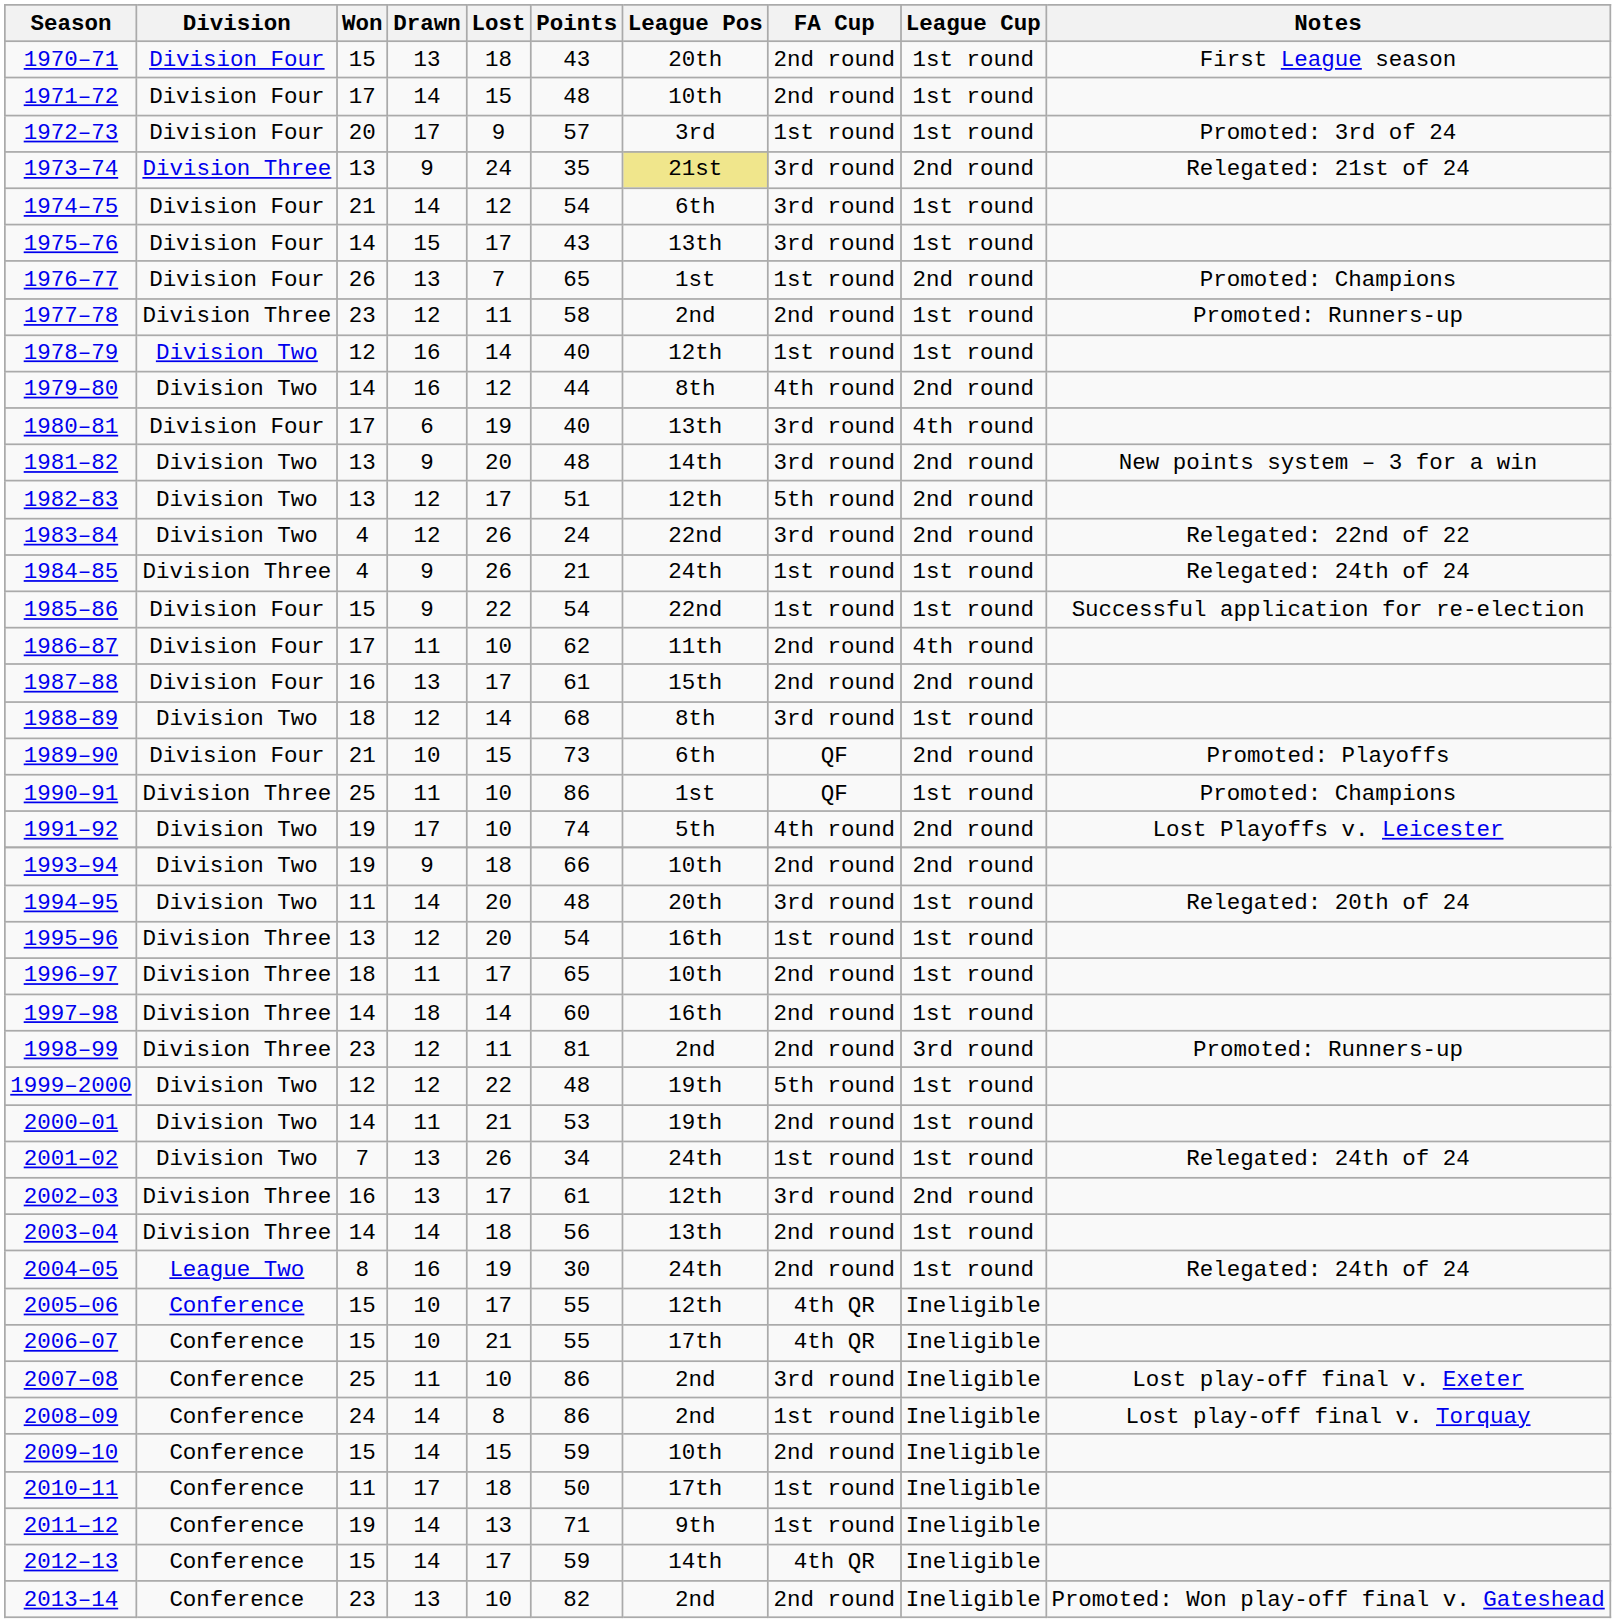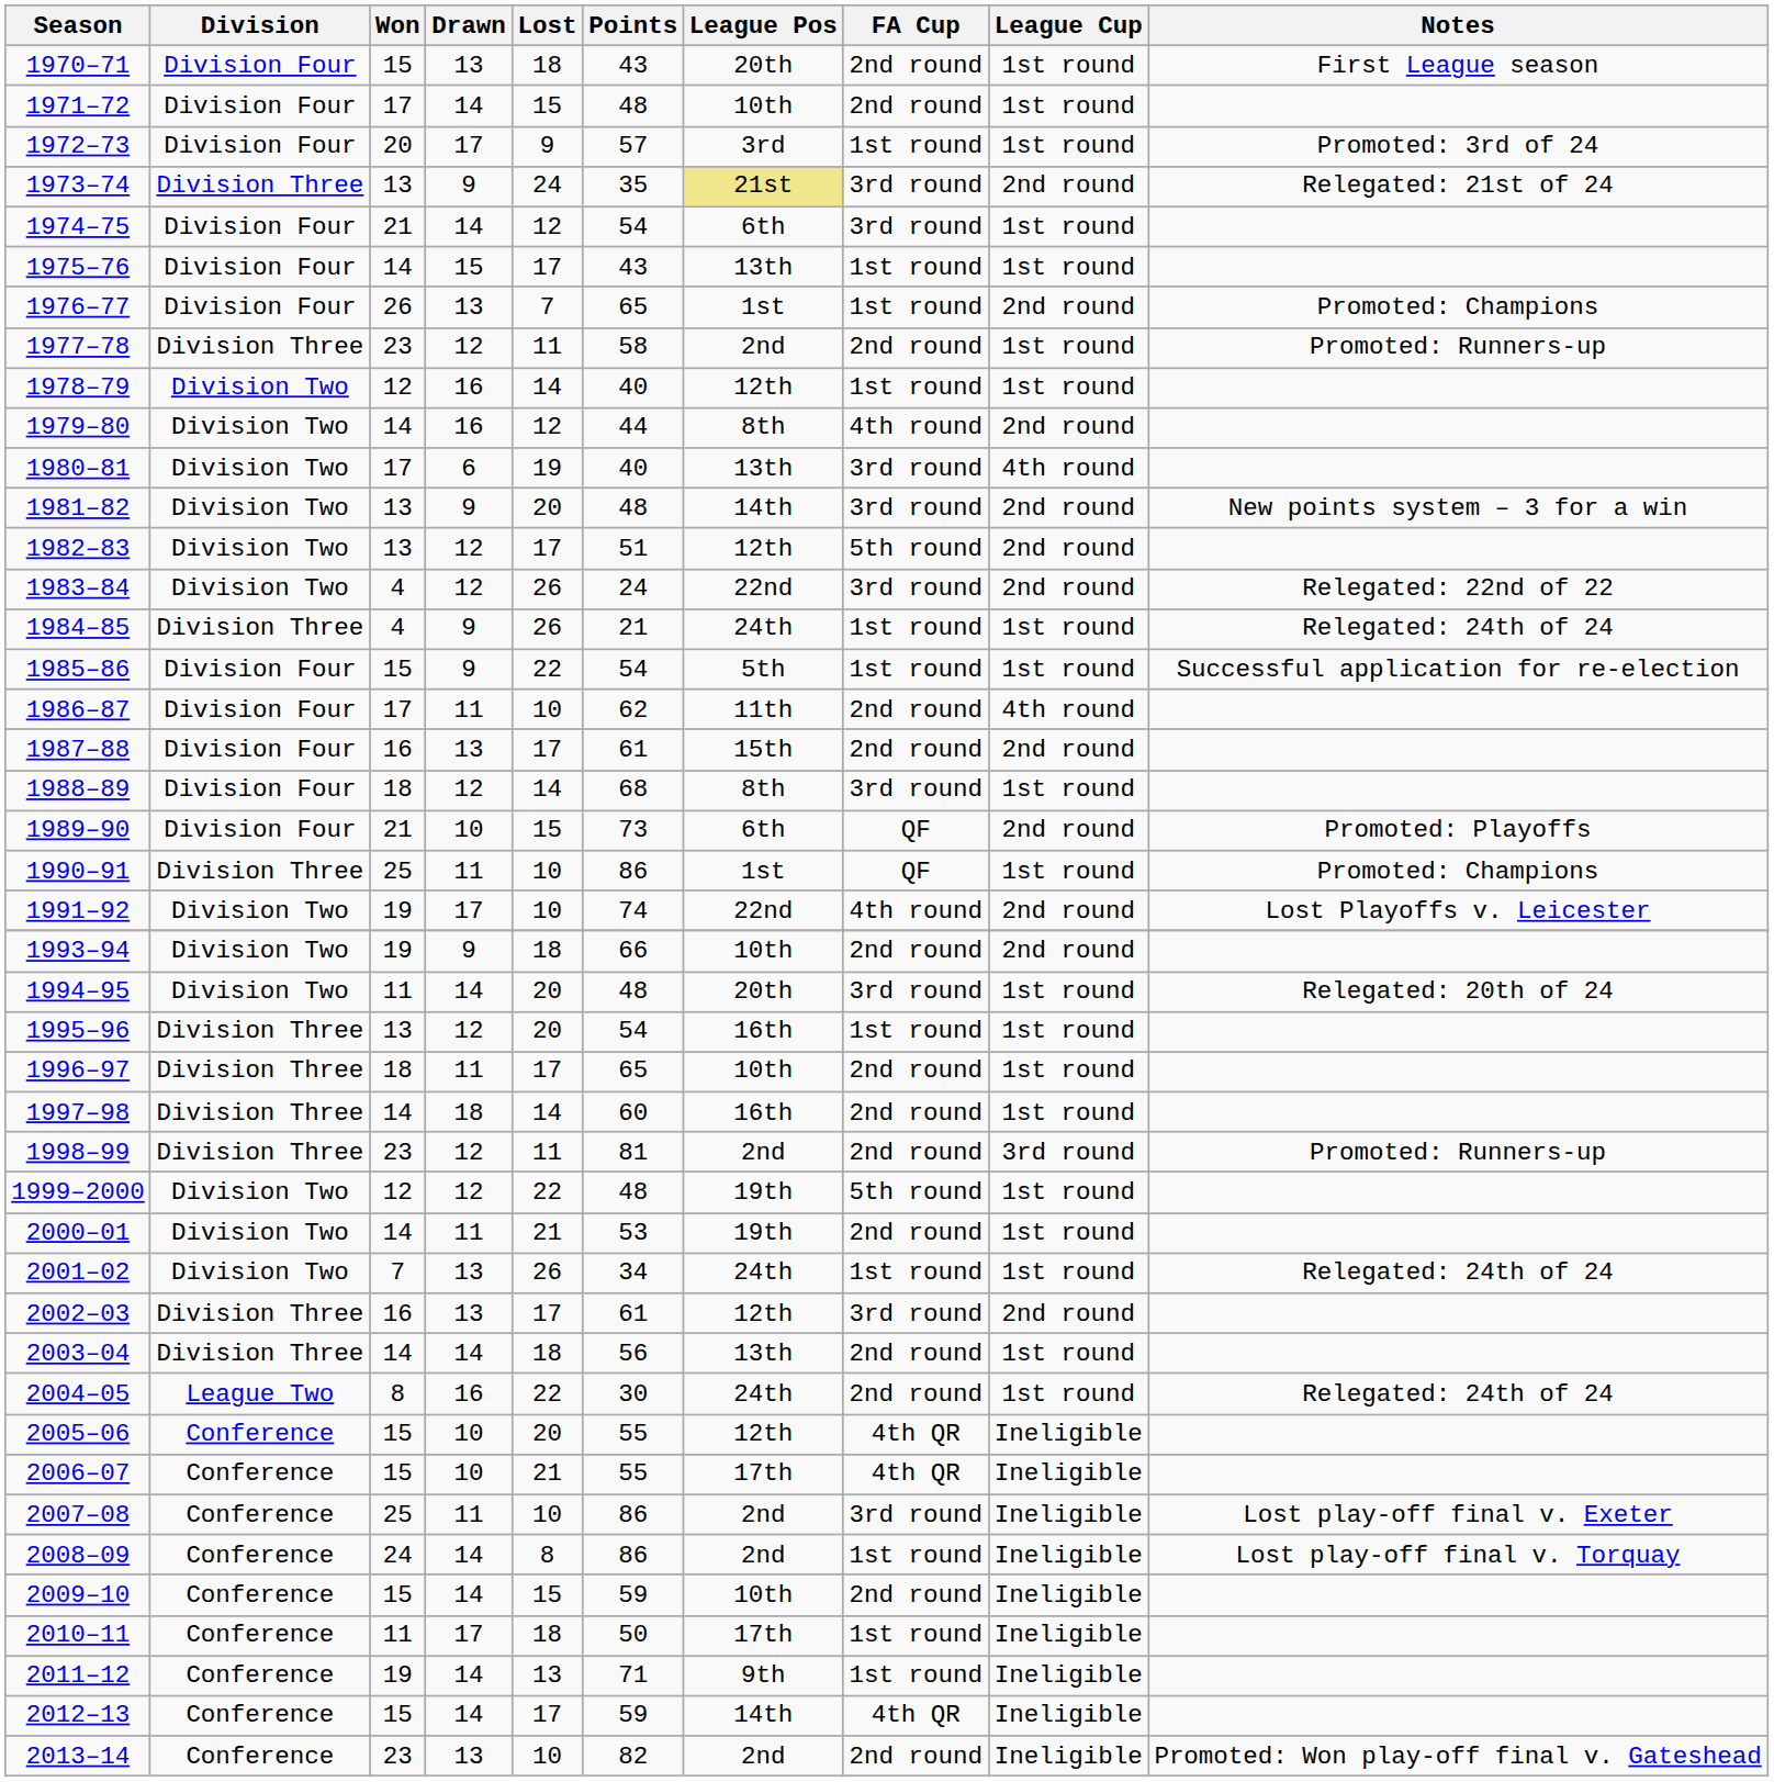 <table class="wikitable sortable" style="text-align: center;">
 <tr>
 <th>Season</th>
 <th>Division</th>
 <th>Won</th>
 <th>Drawn</th>
 <th>Lost</th>
 <th>Points</th>
 <th>League Pos</th>
 <th>FA Cup</th>
 <th>League Cup</th>
 <th>Notes</th>
 </tr>
 <tr>
 <td><a href='#'>1970–71</a></td>
 <td><a href='#'>Division Four</a></td>
 <td>15</td>
 <td>13</td>
 <td>18</td>
 <td>43</td>
 <td>20th</td>
 <td>2nd round</td>
 <td>1st round</td>
 <td>First <a href='#'>League</a> season</td>
 </tr>
 <tr>
 <td><a href='#'>1971–72</a></td>
 <td>Division Four</td>
 <td>17</td>
 <td>14</td>
 <td>15</td>
 <td>48</td>
 <td>10th</td>
 <td>2nd round</td>
 <td>1st round</td>
 <td></td>
 </tr>
 <tr>
 <td><a href='#'>1972–73</a></td>
 <td>Division Four</td>
 <td>20</td>
 <td>17</td>
 <td>9</td>
 <td>57</td>
 <td>3rd</td>
 <td>1st round</td>
 <td>1st round</td>
 <td>Promoted: 3rd of 24</td>
 </tr>
 <tr>
 <td><a href='#'>1973–74</a></td>
 <td><a href='#'>Division Three</a></td>
 <td>13</td>
 <td>9</td>
 <td>24</td>
 <td>35</td>
 <td style="background: khaki;">21st</td>
 <td>3rd round</td>
 <td>2nd round</td>
 <td>Relegated: 21st of 24</td>
 </tr>
 <tr>
 <td><a href='#'>1974–75</a></td>
 <td>Division Four</td>
 <td>21</td>
 <td>14</td>
 <td>12</td>
 <td>54</td>
 <td>6th</td>
 <td>3rd round</td>
 <td>1st round</td>
 <td></td>
 </tr>
 <tr>
 <td><a href='#'>1975–76</a></td>
 <td>Division Four</td>
 <td>14</td>
 <td>15</td>
 <td>17</td>
 <td>43</td>
 <td>13th</td>
-<td>3rd round</td>
+<td>1st round</td>
 <td>1st round</td>
 <td></td>
 </tr>
 <tr>
 <td><a href='#'>1976–77</a></td>
 <td>Division Four</td>
 <td>26</td>
 <td>13</td>
 <td>7</td>
 <td>65</td>
 <td>1st</td>
 <td>1st round</td>
 <td>2nd round</td>
 <td>Promoted: Champions</td>
 </tr>
 <tr>
 <td><a href='#'>1977–78</a></td>
 <td>Division Three</td>
 <td>23</td>
 <td>12</td>
 <td>11</td>
 <td>58</td>
 <td>2nd</td>
 <td>2nd round</td>
 <td>1st round</td>
 <td>Promoted: Runners-up</td>
 </tr>
 <tr>
 <td><a href='#'>1978–79</a></td>
 <td><a href='#'>Division Two</a></td>
 <td>12</td>
 <td>16</td>
 <td>14</td>
 <td>40</td>
 <td>12th</td>
 <td>1st round</td>
 <td>1st round</td>
 <td></td>
 </tr>
 <tr>
 <td><a href='#'>1979–80</a></td>
 <td>Division Two</td>
 <td>14</td>
 <td>16</td>
 <td>12</td>
 <td>44</td>
 <td>8th</td>
 <td>4th round</td>
 <td>2nd round</td>
 <td></td>
 </tr>
 <tr>
 <td><a href='#'>1980–81</a></td>
-<td>Division Four</td>
+<td>Division Two</td>
 <td>17</td>
 <td>6</td>
 <td>19</td>
 <td>40</td>
 <td>13th</td>
 <td>3rd round</td>
 <td>4th round</td>
 <td></td>
 </tr>
 <tr>
 <td><a href='#'>1981–82</a></td>
 <td>Division Two</td>
 <td>13</td>
 <td>9</td>
 <td>20</td>
 <td>48</td>
 <td>14th</td>
 <td>3rd round</td>
 <td>2nd round</td>
 <td>New points system – 3 for a win</td>
 </tr>
 <tr>
 <td><a href='#'>1982–83</a></td>
 <td>Division Two</td>
 <td>13</td>
 <td>12</td>
 <td>17</td>
 <td>51</td>
 <td>12th</td>
 <td>5th round</td>
 <td>2nd round</td>
 <td></td>
 </tr>
 <tr>
 <td><a href='#'>1983–84</a></td>
 <td>Division Two</td>
 <td>4</td>
 <td>12</td>
 <td>26</td>
 <td>24</td>
 <td>22nd</td>
 <td>3rd round</td>
 <td>2nd round</td>
 <td>Relegated: 22nd of 22</td>
 </tr>
 <tr>
 <td><a href='#'>1984–85</a></td>
 <td>Division Three</td>
 <td>4</td>
 <td>9</td>
 <td>26</td>
 <td>21</td>
 <td>24th</td>
 <td>1st round</td>
 <td>1st round</td>
 <td>Relegated: 24th of 24</td>
 </tr>
 <tr>
 <td><a href='#'>1985–86</a></td>
 <td>Division Four</td>
 <td>15</td>
 <td>9</td>
 <td>22</td>
 <td>54</td>
-<td>22nd</td>
+<td>5th</td>
 <td>1st round</td>
 <td>1st round</td>
 <td>Successful application for re-election</td>
 </tr>
 <tr>
 <td><a href='#'>1986–87</a></td>
 <td>Division Four</td>
 <td>17</td>
 <td>11</td>
 <td>10</td>
 <td>62</td>
 <td>11th</td>
 <td>2nd round</td>
 <td>4th round</td>
 <td></td>
 </tr>
 <tr>
 <td><a href='#'>1987–88</a></td>
 <td>Division Four</td>
 <td>16</td>
 <td>13</td>
 <td>17</td>
 <td>61</td>
 <td>15th</td>
 <td>2nd round</td>
 <td>2nd round</td>
 <td></td>
 </tr>
 <tr>
 <td><a href='#'>1988–89</a></td>
-<td>Division Two</td>
+<td>Division Four</td>
 <td>18</td>
 <td>12</td>
 <td>14</td>
 <td>68</td>
 <td>8th</td>
 <td>3rd round</td>
 <td>1st round</td>
 <td></td>
 </tr>
 <tr>
 <td><a href='#'>1989–90</a></td>
 <td>Division Four</td>
 <td>21</td>
 <td>10</td>
 <td>15</td>
 <td>73</td>
 <td>6th</td>
 <td>QF</td>
 <td>2nd round</td>
 <td>Promoted: Playoffs</td>
 </tr>
 <tr>
 <td><a href='#'>1990–91</a></td>
 <td>Division Three</td>
 <td>25</td>
 <td>11</td>
 <td>10</td>
 <td>86</td>
 <td>1st</td>
 <td>QF</td>
 <td>1st round</td>
 <td>Promoted: Champions</td>
 </tr>
 <tr>
 <td><a href='#'>1991–92</a></td>
 <td>Division Two</td>
 <td>19</td>
 <td>17</td>
 <td>10</td>
 <td>74</td>
-<td>5th</td>
+<td>22nd</td>
 <td>4th round</td>
 <td>2nd round</td>
 <td>Lost Playoffs v. <a href='#'>Leicester</a></td>
 </tr>
 <tr>
 </tr>
 <tr>
 <td><a href='#'>1993–94</a></td>
 <td>Division Two</td>
 <td>19</td>
 <td>9</td>
 <td>18</td>
 <td>66</td>
 <td>10th</td>
 <td>2nd round</td>
 <td>2nd round</td>
 <td></td>
 </tr>
 <tr>
 <td><a href='#'>1994–95</a></td>
 <td>Division Two</td>
 <td>11</td>
 <td>14</td>
 <td>20</td>
 <td>48</td>
 <td>20th</td>
 <td>3rd round</td>
 <td>1st round</td>
 <td>Relegated: 20th of 24</td>
 </tr>
 <tr>
 <td><a href='#'>1995–96</a></td>
 <td>Division Three</td>
 <td>13</td>
 <td>12</td>
 <td>20</td>
 <td>54</td>
 <td>16th</td>
 <td>1st round</td>
 <td>1st round</td>
 <td></td>
 </tr>
 <tr>
 <td><a href='#'>1996–97</a></td>
 <td>Division Three</td>
 <td>18</td>
 <td>11</td>
 <td>17</td>
 <td>65</td>
 <td>10th</td>
 <td>2nd round</td>
 <td>1st round</td>
 <td></td>
 </tr>
 <tr>
 <td><a href='#'>1997–98</a></td>
 <td>Division Three</td>
 <td>14</td>
 <td>18</td>
 <td>14</td>
 <td>60</td>
 <td>16th</td>
 <td>2nd round</td>
 <td>1st round</td>
 <td></td>
 </tr>
 <tr>
 <td><a href='#'>1998–99</a></td>
 <td>Division Three</td>
 <td>23</td>
 <td>12</td>
 <td>11</td>
 <td>81</td>
 <td>2nd</td>
 <td>2nd round</td>
 <td>3rd round</td>
 <td>Promoted: Runners-up</td>
 </tr>
 <tr>
 <td><a href='#'>1999–2000</a></td>
 <td>Division Two</td>
 <td>12</td>
 <td>12</td>
 <td>22</td>
 <td>48</td>
 <td>19th</td>
 <td>5th round</td>
 <td>1st round</td>
 <td></td>
 </tr>
 <tr>
 <td><a href='#'>2000–01</a></td>
 <td>Division Two</td>
 <td>14</td>
 <td>11</td>
 <td>21</td>
 <td>53</td>
 <td>19th</td>
 <td>2nd round</td>
 <td>1st round</td>
 <td></td>
 </tr>
 <tr>
 <td><a href='#'>2001–02</a></td>
 <td>Division Two</td>
 <td>7</td>
 <td>13</td>
 <td>26</td>
 <td>34</td>
 <td>24th</td>
 <td>1st round</td>
 <td>1st round</td>
 <td>Relegated: 24th of 24</td>
 </tr>
 <tr>
 <td><a href='#'>2002–03</a></td>
 <td>Division Three</td>
 <td>16</td>
 <td>13</td>
 <td>17</td>
 <td>61</td>
 <td>12th</td>
 <td>3rd round</td>
 <td>2nd round</td>
 <td></td>
 </tr>
 <tr>
 <td><a href='#'>2003–04</a></td>
 <td>Division Three</td>
 <td>14</td>
 <td>14</td>
 <td>18</td>
 <td>56</td>
 <td>13th</td>
 <td>2nd round</td>
 <td>1st round</td>
 <td></td>
 </tr>
 <tr>
 <td><a href='#'>2004–05</a></td>
 <td><a href='#'>League Two</a></td>
 <td>8</td>
 <td>16</td>
-<td>19</td>
+<td>22</td>
 <td>30</td>
 <td>24th</td>
 <td>2nd round</td>
 <td>1st round</td>
 <td>Relegated: 24th of 24</td>
 </tr>
 <tr>
 <td><a href='#'>2005–06</a></td>
 <td><a href='#'>Conference</a></td>
 <td>15</td>
 <td>10</td>
-<td>17</td>
+<td>20</td>
 <td>55</td>
 <td>12th</td>
 <td>4th QR</td>
 <td>Ineligible</td>
 <td></td>
 </tr>
 <tr>
 <td><a href='#'>2006–07</a></td>
 <td>Conference</td>
 <td>15</td>
 <td>10</td>
 <td>21</td>
 <td>55</td>
 <td>17th</td>
 <td>4th QR</td>
 <td>Ineligible</td>
 <td></td>
 </tr>
 <tr>
 <td><a href='#'>2007–08</a></td>
 <td>Conference</td>
 <td>25</td>
 <td>11</td>
 <td>10</td>
 <td>86</td>
 <td>2nd</td>
 <td>3rd round</td>
 <td>Ineligible</td>
 <td>Lost play-off final v. <a href='#'>Exeter</a></td>
 </tr>
 <tr>
 <td><a href='#'>2008–09</a></td>
 <td>Conference</td>
 <td>24</td>
 <td>14</td>
 <td>8</td>
 <td>86</td>
 <td>2nd</td>
 <td>1st round</td>
 <td>Ineligible</td>
 <td>Lost play-off final v. <a href='#'>Torquay</a></td>
 </tr>
 <tr>
 <td><a href='#'>2009–10</a></td>
 <td>Conference</td>
 <td>15</td>
 <td>14</td>
 <td>15</td>
 <td>59</td>
 <td>10th</td>
 <td>2nd round</td>
 <td>Ineligible</td>
 <td></td>
 </tr>
 <tr>
 <td><a href='#'>2010–11</a></td>
 <td>Conference</td>
 <td>11</td>
 <td>17</td>
 <td>18</td>
 <td>50</td>
 <td>17th</td>
 <td>1st round</td>
 <td>Ineligible</td>
 <td></td>
 </tr>
 <tr>
 <td><a href='#'>2011–12</a></td>
 <td>Conference</td>
 <td>19</td>
 <td>14</td>
 <td>13</td>
 <td>71</td>
 <td>9th</td>
 <td>1st round</td>
 <td>Ineligible</td>
 <td></td>
 </tr>
 <tr>
 <td><a href='#'>2012–13</a></td>
 <td>Conference</td>
 <td>15</td>
 <td>14</td>
 <td>17</td>
 <td>59</td>
 <td>14th</td>
 <td>4th QR</td>
 <td>Ineligible</td>
 <td></td>
 </tr>
 <tr>
 <td><a href='#'>2013–14</a></td>
 <td>Conference</td>
 <td>23</td>
 <td>13</td>
 <td>10</td>
 <td>82</td>
 <td>2nd</td>
 <td>2nd round</td>
 <td>Ineligible</td>
 <td>Promoted: Won play-off final v. <a href='#'>Gateshead</a></td>
 </tr>
 </table>
